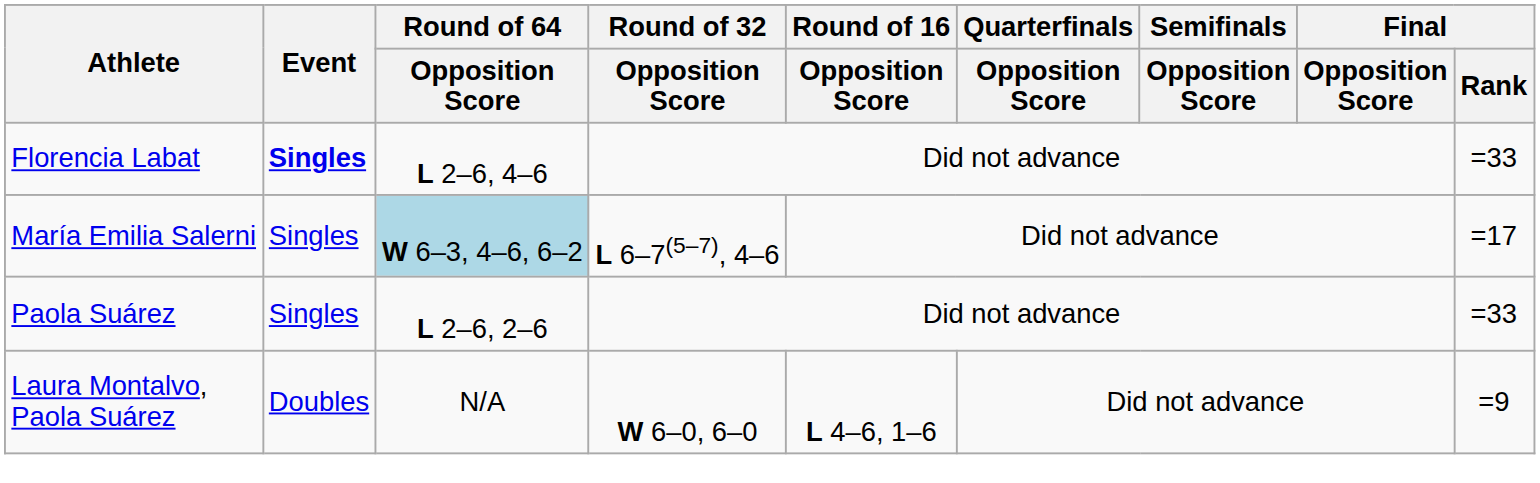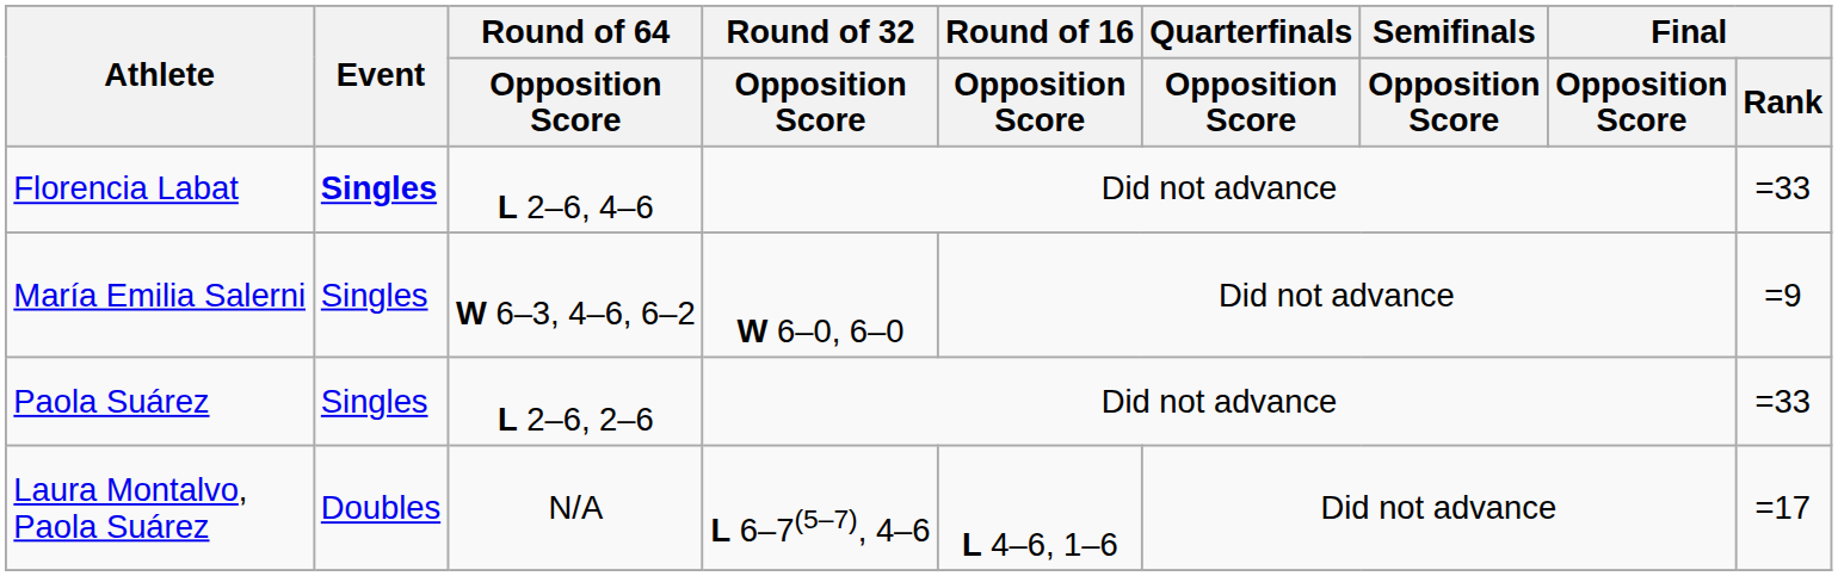 <table class="wikitable" style="font-size:90%;">
 <tr>
 <th rowspan=2>Athlete</th>
 <th rowspan=2>Event</th>
 <th>Round of 64</th>
 <th>Round of 32</th>
 <th>Round of 16</th>
 <th>Quarterfinals</th>
 <th>Semifinals</th>
 <th colspan=2>Final</th>
 </tr>
 <tr>
 <th>Opposition<br>Score</th>
 <th>Opposition<br>Score</th>
 <th>Opposition<br>Score</th>
 <th>Opposition<br>Score</th>
 <th>Opposition<br>Score</th>
 <th>Opposition<br>Score</th>
 <th>Rank</th>
 </tr>
 <tr>
 <td><a href='#'>Florencia Labat</a></td>
 <td><strong><a href='#'>Singles</a></strong></td>
 <td align=center><br><strong>L</strong> 2–6, 4–6</td>
 <td style="text-align:center;" colspan="5">Did not advance</td>
 <td align=center>=33</td>
 </tr>
 <tr>
 <td><a href='#'>María Emilia Salerni</a></td>
 <td><a href='#'>Singles</a></td>
-<td align=center style="background: lightblue;"><br><strong>W</strong> 6–3, 4–6, 6–2</td>
-<td align=center><br><strong>L</strong> 6–7<sup>(5–7)</sup>, 4–6</td>
+<td align=center><br><strong>W</strong> 6–3, 4–6, 6–2</td>
+<td align=center><br><br><strong>W</strong> 6–0, 6–0</td>
 <td style="text-align:center;" colspan="4">Did not advance</td>
-<td align=center>=17</td>
+<td align=center>=9</td>
 </tr>
 <tr>
 <td><a href='#'>Paola Suárez</a></td>
 <td><a href='#'>Singles</a></td>
 <td align=center><br><strong>L</strong> 2–6, 2–6</td>
 <td style="text-align:center;" colspan="5">Did not advance</td>
 <td align=center>=33</td>
 </tr>
 <tr>
 <td><a href='#'>Laura Montalvo</a>, <br> <a href='#'>Paola Suárez</a></td>
 <td><a href='#'>Doubles</a></td>
 <td align=center>N/A</td>
-<td align=center><br><br><strong>W</strong> 6–0, 6–0</td>
+<td align=center><br><strong>L</strong> 6–7<sup>(5–7)</sup>, 4–6</td>
 <td align=center><br><br><strong>L</strong> 4–6, 1–6</td>
 <td style="text-align:center;" colspan="3">Did not advance</td>
-<td align=center>=9</td>
+<td align=center>=17</td>
 </tr>
 </table>
